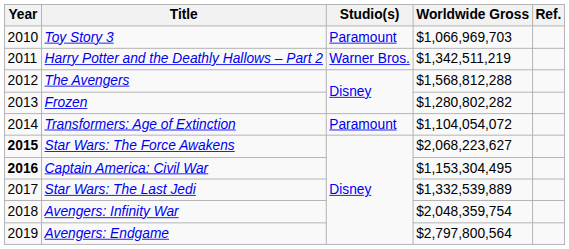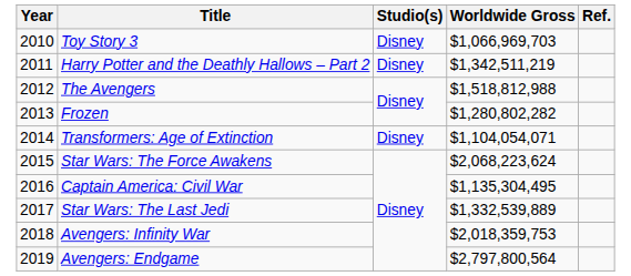 <table class="wikitable sortable"  style="margin:auto; margin:auto;">
 <tr>
 <th>Year</th>
 <th>Title</th>
 <th>Studio(s)</th>
 <th>Worldwide Gross</th>
 <th>Ref.</th>
 </tr>
 <tr>
 <td>2010</td>
 <td><em><a href='#'>Toy Story 3</a></em></td>
-<td><a href='#'>Paramount</a></td>
+<td><a href='#'>Disney</a></td>
 <td>$1,066,969,703</td>
 <td></td>
 </tr>
 <tr>
 <td>2011</td>
 <td><em><a href='#'>Harry Potter and the Deathly Hallows – Part 2</a></em></td>
-<td><a href='#'>Warner Bros.</a></td>
+<td><a href='#'>Disney</a></td>
 <td>$1,342,511,219</td>
 <td></td>
 </tr>
 <tr>
 <td>2012</td>
 <td><em><a href='#'>The Avengers</a></em></td>
 <td rowspan="2"><a href='#'>Disney</a></td>
-<td>$1,568,812,288</td>
+<td>$1,518,812,988</td>
 <td></td>
 </tr>
 <tr>
 <td>2013</td>
 <td><em><a href='#'>Frozen</a></em></td>
 <td>$1,280,802,282</td>
 <td></td>
 </tr>
 <tr>
 <td>2014</td>
 <td><em><a href='#'>Transformers: Age of Extinction</a></em></td>
-<td><a href='#'>Paramount</a></td>
-<td>$1,104,054,072</td>
+<td><a href='#'>Disney</a></td>
+<td>$1,104,054,071</td>
 <td></td>
 </tr>
 <tr>
-<td><strong>2015</strong></td>
+<td>2015</td>
 <td scope="row" style=><em><a href='#'>Star Wars: The Force Awakens</a></em></td>
 <td rowspan="5"><a href='#'>Disney</a></td>
-<td>$2,068,223,627</td>
+<td>$2,068,223,624</td>
 <td></td>
 </tr>
 <tr>
-<td><strong>2016</strong></td>
+<td>2016</td>
 <td><em><a href='#'>Captain America: Civil War</a></em></td>
-<td>$1,153,304,495</td>
+<td>$1,135,304,495</td>
 <td></td>
 </tr>
 <tr>
 <td>2017</td>
 <td><em><a href='#'>Star Wars: The Last Jedi</a></em></td>
 <td>$1,332,539,889</td>
 <td></td>
 </tr>
 <tr>
 <td>2018</td>
 <td><em><a href='#'>Avengers: Infinity War</a></em></td>
-<td>$2,048,359,754</td>
+<td>$2,018,359,753</td>
 <td></td>
 </tr>
 <tr>
 <td>2019</td>
 <td><em><a href='#'>Avengers: Endgame</a></em></td>
 <td>$2,797,800,564</td>
 <td><div></div></td>
 </tr>
 </table>
